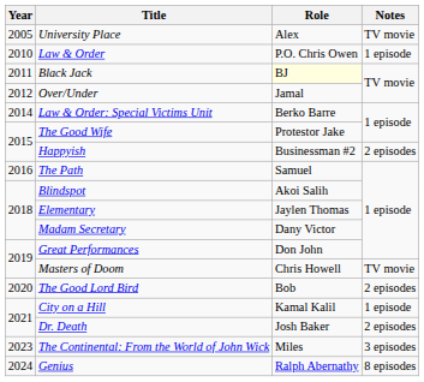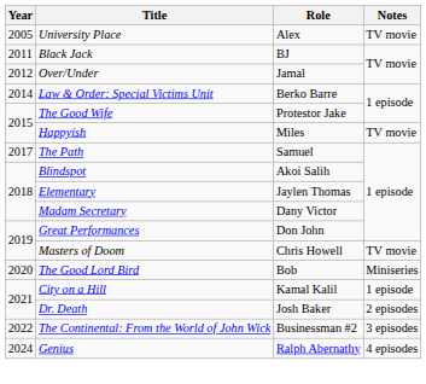 <table class="wikitable sortable">
 <tr>
 <th>Year</th>
 <th>Title</th>
 <th>Role</th>
 <th class="unsortable">Notes</th>
 </tr>
 <tr>
 <td>2005</td>
 <td><em>University Place</em></td>
 <td>Alex</td>
 <td>TV movie</td>
 </tr>
 <tr>
-<td>2010</td>
-<td><em><a href='#'>Law & Order</a></em></td>
-<td>P.O. Chris Owen</td>
-<td>1 episode</td>
-</tr>
-<tr>
 <td>2011</td>
 <td><em>Black Jack</em></td>
-<td style="background: lightyellow;">BJ</td>
+<td>BJ</td>
 <td rowspan="2">TV movie</td>
 </tr>
 <tr>
 <td>2012</td>
 <td><em>Over/Under</em></td>
 <td>Jamal</td>
 </tr>
 <tr>
 <td>2014</td>
 <td><em><a href='#'>Law & Order: Special Victims Unit</a></em></td>
 <td>Berko Barre</td>
 <td rowspan="2">1 episode</td>
 </tr>
 <tr>
 <td rowspan="2">2015</td>
 <td><em><a href='#'>The Good Wife</a></em></td>
 <td>Protestor Jake</td>
 </tr>
 <tr>
 <td><em><a href='#'>Happyish</a></em></td>
-<td>Businessman #2</td>
-<td>2 episodes</td>
+<td>Miles</td>
+<td>TV movie</td>
 </tr>
 <tr>
-<td>2016</td>
+<td>2017</td>
 <td><em><a href='#'>The Path</a></em></td>
 <td>Samuel</td>
 <td rowspan="5">1 episode</td>
 </tr>
 <tr>
 <td rowspan="3">2018</td>
 <td><em><a href='#'>Blindspot</a></em></td>
 <td>Akoi Salih</td>
 </tr>
 <tr>
 <td><em><a href='#'>Elementary</a></em></td>
 <td>Jaylen Thomas</td>
 </tr>
 <tr>
 <td><em><a href='#'>Madam Secretary</a></em></td>
 <td>Dany Victor</td>
 </tr>
 <tr>
 <td rowspan="2">2019</td>
 <td><em><a href='#'>Great Performances</a></em></td>
 <td>Don John</td>
 </tr>
 <tr>
 <td><em>Masters of Doom</em></td>
 <td>Chris Howell</td>
 <td>TV movie</td>
 </tr>
 <tr>
 <td>2020</td>
 <td><em><a href='#'>The Good Lord Bird</a></em></td>
 <td>Bob</td>
-<td>2 episodes</td>
+<td>Miniseries</td>
 </tr>
 <tr>
 <td rowspan="2">2021</td>
 <td><em><a href='#'>City on a Hill</a></em></td>
 <td>Kamal Kalil</td>
 <td>1 episode</td>
 </tr>
 <tr>
 <td><em><a href='#'>Dr. Death</a></em></td>
 <td>Josh Baker</td>
 <td>2 episodes</td>
 </tr>
 <tr>
-<td>2023</td>
+<td>2022</td>
 <td><em><a href='#'>The Continental: From the World of John Wick</a></em></td>
-<td>Miles</td>
+<td>Businessman #2</td>
 <td>3 episodes</td>
 </tr>
 <tr>
 <td>2024</td>
 <td><em><a href='#'>Genius</a></em></td>
 <td><a href='#'>Ralph Abernathy</a></td>
-<td>8 episodes</td>
+<td>4 episodes</td>
 </tr>
 </table>
